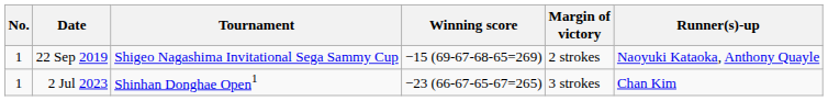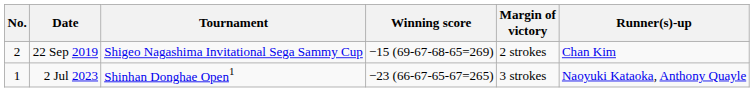 <table class="wikitable" style="font-size:95%;">
 <tr>
 <th>No.</th>
 <th>Date</th>
 <th>Tournament</th>
 <th>Winning score</th>
 <th>Margin of<br>victory</th>
 <th>Runner(s)-up</th>
 </tr>
 <tr>
-<td align=center>1</td>
+<td align=center>2</td>
 <td align=right>22 Sep <a href='#'>2019</a></td>
 <td><a href='#'>Shigeo Nagashima Invitational Sega Sammy Cup</a></td>
 <td>−15 (69-67-68-65=269)</td>
 <td>2 strokes</td>
-<td> <a href='#'>Naoyuki Kataoka</a>,  <a href='#'>Anthony Quayle</a></td>
+<td> <a href='#'>Chan Kim</a></td>
 </tr>
 <tr>
 <td align=center>1</td>
 <td align=right>2 Jul <a href='#'>2023</a></td>
 <td><a href='#'>Shinhan Donghae Open</a><sup>1</sup></td>
 <td>−23 (66-67-65-67=265)</td>
 <td>3 strokes</td>
-<td> <a href='#'>Chan Kim</a></td>
+<td> <a href='#'>Naoyuki Kataoka</a>,  <a href='#'>Anthony Quayle</a></td>
 </tr>
 </table>
